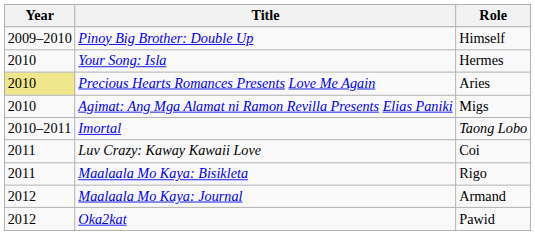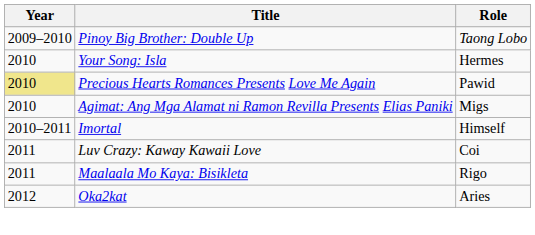 <table class="wikitable">
 <tr style="background:#ccc; text-align:center;">
 <th>Year</th>
 <th>Title</th>
 <th>Role</th>
 </tr>
 <tr>
 <td>2009–2010</td>
 <td><em><a href='#'>Pinoy Big Brother: Double Up</a></em></td>
-<td>Himself</td>
+<td><em>Taong Lobo</em></td>
 </tr>
 <tr>
 <td>2010</td>
 <td><a href='#'><em>Your Song: Isla</em></a></td>
 <td>Hermes</td>
 </tr>
 <tr>
 <td style="background: khaki;">2010</td>
 <td><em><a href='#'>Precious Hearts Romances Presents</a> <a href='#'>Love Me Again</a></em></td>
-<td>Aries</td>
+<td>Pawid</td>
 </tr>
 <tr>
 <td>2010</td>
 <td><em><a href='#'>Agimat: Ang Mga Alamat ni Ramon Revilla Presents</a> <a href='#'>Elias Paniki</a></em></td>
 <td>Migs</td>
 </tr>
 <tr>
 <td>2010–2011</td>
 <td><em><a href='#'>Imortal</a></em></td>
-<td><em>Taong Lobo</em></td>
+<td>Himself</td>
 </tr>
 <tr>
 <td>2011</td>
 <td><em>Luv Crazy: Kaway Kawaii Love</em></td>
 <td>Coi</td>
 </tr>
 <tr>
 <td>2011</td>
 <td><a href='#'><em>Maalaala Mo Kaya: Bisikleta</em></a></td>
 <td>Rigo</td>
 </tr>
 <tr>
 <td>2012</td>
-<td><a href='#'><em>Maalaala Mo Kaya: Journal</em></a></td>
-<td>Armand</td>
-</tr>
-<tr>
-<td>2012</td>
 <td><a href='#'><em>Oka2kat</em></a></td>
-<td>Pawid</td>
+<td>Aries</td>
 </tr>
 </table>
